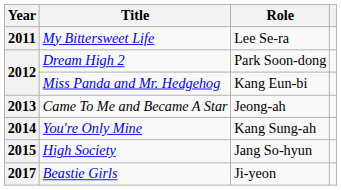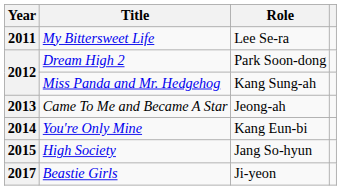 <table class="wikitable plainrowheaders sortable">
 <tr>
 <th scope="col">Year</th>
 <th scope="col">Title</th>
 <th scope="col">Role</th>
 <th scope="col" class="unsortable"></th>
 </tr>
 <tr>
 <th scope="row" style="text-align:center">2011</th>
 <td><em><a href='#'>My Bittersweet Life</a></em></td>
 <td>Lee Se-ra</td>
 <td style="text-align:center"></td>
 </tr>
 <tr>
 <th scope="row" rowspan="2" style="text-align:center">2012</th>
 <td><em><a href='#'>Dream High 2</a></em></td>
 <td>Park Soon-dong</td>
 <td style="text-align:center"></td>
 </tr>
 <tr>
 <td><em><a href='#'>Miss Panda and Mr. Hedgehog</a></em></td>
-<td>Kang Eun-bi</td>
+<td>Kang Sung-ah</td>
 <td style="text-align:center"></td>
 </tr>
 <tr>
 <th scope="row" style="text-align:center">2013</th>
 <td><em>Came To Me and Became A Star</em></td>
 <td>Jeong-ah</td>
 <td style="text-align:center"></td>
 </tr>
 <tr>
 <th scope="row" style="text-align:center">2014</th>
 <td><em><a href='#'>You're Only Mine</a></em></td>
-<td>Kang Sung-ah</td>
+<td>Kang Eun-bi</td>
 <td style="text-align:center"></td>
 </tr>
 <tr>
 <th scope="row" style="text-align:center">2015</th>
 <td><em><a href='#'>High Society</a></em></td>
 <td>Jang So-hyun</td>
 <td style="text-align:center"></td>
 </tr>
 <tr>
 <th scope="row" style="text-align:center">2017</th>
 <td><em><a href='#'>Beastie Girls</a></em></td>
 <td>Ji-yeon</td>
 <td style="text-align:center"></td>
 </tr>
 </table>
